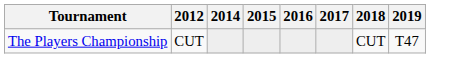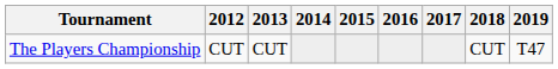 <table class="wikitable" style="font-size:95%;text-align:center;">
 <tr>
 <th>Tournament</th>
 <th>2012</th>
+<th>2013</th>
 <th>2014</th>
 <th>2015</th>
 <th>2016</th>
 <th>2017</th>
 <th>2018</th>
 <th>2019</th>
 </tr>
 <tr>
 <td align=left><a href='#'>The Players Championship</a></td>
 <td>CUT</td>
+<td>CUT</td>
 <td style="background:#eeeeee;"></td>
 <td style="background:#eeeeee;"></td>
 <td style="background:#eeeeee;"></td>
 <td style="background:#eeeeee;"></td>
 <td>CUT</td>
 <td>T47</td>
 </tr>
 </table>
